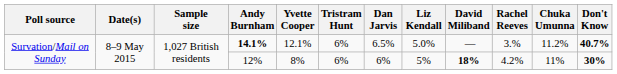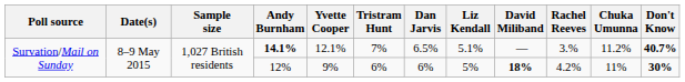 <table class="wikitable" style="text-align:center; font-size:95%">
 <tr valign= middle>
 <th style="width:180px;">Poll source</th>
 <th style="width:130px;">Date(s)</th>
 <th style="width:180px;">Sample <br>size</th>
 <th style="width:60px;">Andy<br>Burnham</th>
 <th style="width:60px;">Yvette<br>Cooper</th>
 <th style="width:60px;">Tristram<br>Hunt</th>
 <th style="width:60px;">Dan<br>Jarvis</th>
 <th style="width:60px;">Liz<br>Kendall</th>
 <th style="width:60px;">David<br>Miliband</th>
 <th style="width:60px;">Rachel<br>Reeves</th>
 <th style="width:60px;">Chuka<br>Umunna</th>
 <th style="width:40px;">Don't <br> Know</th>
 </tr>
 <tr>
 <td rowspan=2><a href='#'>Survation</a>/<em><a href='#'>Mail on Sunday</a></em></td>
 <td rowspan="2" style="text-align:center;">8–9 May 2015</td>
 <td rowspan="2" style="text-align:center;">1,027 British residents</td>
 <td><strong>14.1%</strong></td>
 <td align=center>12.1%</td>
-<td align=center>6%</td>
+<td align=center>7%</td>
 <td align=center>6.5%</td>
-<td align=center>5.0%</td>
+<td align=center>5.1%</td>
 <td align=center> —</td>
 <td align=center>3.%</td>
 <td align=center>11.2%</td>
 <td><strong>40.7%</strong></td>
 </tr>
 <tr>
 <td align=center>12%</td>
-<td align=center>8%</td>
+<td align=center>9%</td>
 <td align=center>6%</td>
 <td align=center>6%</td>
 <td align=center>5%</td>
 <td><strong>18%</strong></td>
 <td align=center>4.2%</td>
 <td align=center>11%</td>
 <td><strong>30%</strong></td>
 </tr>
 </table>
